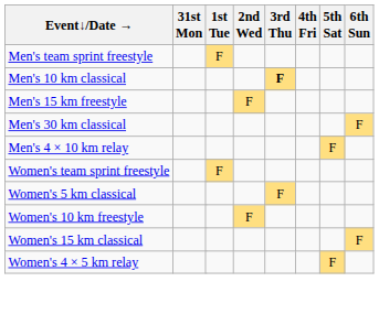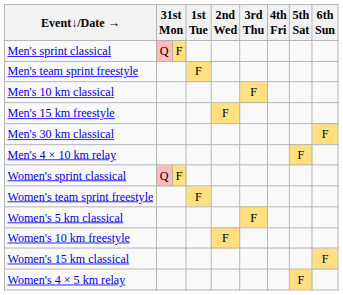 <table class="wikitable" style="margin:0.5em auto; font-size:90%; line-height:1.25em; text-align:center;">
 <tr>
 <th>Event↓/Date →</th>
 <th colspan=2>31st<br>Mon</th>
 <th>1st<br>Tue</th>
 <th>2nd<br>Wed</th>
 <th>3rd<br>Thu</th>
 <th>4th<br>Fri</th>
 <th>5th<br>Sat</th>
 <th>6th<br>Sun</th>
+</tr>
+<tr>
+<td align="left"><a href='#'>Men's sprint classical</a></td>
+<td bgcolor="#FFBBBB">Q</td>
+<td bgcolor="#FFDF80">F</td>
+<td></td>
+<td></td>
+<td></td>
+<td></td>
+<td></td>
+<td></td>
 </tr>
 <tr>
 <td align="left"><a href='#'>Men's team sprint freestyle</a></td>
 <td colspan=2></td>
 <td bgcolor="#FFDF80">F</td>
 <td></td>
 <td></td>
 <td></td>
 <td></td>
 <td></td>
 </tr>
 <tr>
 <td align="left"><a href='#'>Men's 10 km classical</a></td>
 <td colspan=2></td>
 <td></td>
 <td></td>
-<td bgcolor="#FFDF80"><strong>F</strong></td>
+<td bgcolor="#FFDF80">F</td>
 <td></td>
 <td></td>
 <td></td>
 </tr>
 <tr>
 <td align="left"><a href='#'>Men's 15 km freestyle</a></td>
 <td colspan=2></td>
 <td></td>
 <td bgcolor="#FFDF80">F</td>
 <td></td>
 <td></td>
 <td></td>
 <td></td>
 </tr>
 <tr>
 <td align="left"><a href='#'>Men's 30 km classical</a></td>
 <td colspan=2></td>
 <td></td>
 <td></td>
 <td></td>
 <td></td>
 <td></td>
 <td bgcolor="#FFDF80">F</td>
 </tr>
 <tr>
 <td align="left"><a href='#'>Men's 4 × 10 km relay</a></td>
 <td colspan=2></td>
 <td></td>
 <td></td>
 <td></td>
 <td></td>
 <td bgcolor="#FFDF80">F</td>
+<td></td>
+</tr>
+<tr>
+<td align="left"><a href='#'>Women's sprint classical</a></td>
+<td bgcolor="#FFBBBB">Q</td>
+<td bgcolor="#FFDF80">F</td>
+<td></td>
+<td></td>
+<td></td>
+<td></td>
+<td></td>
 <td></td>
 </tr>
 <tr>
 <td align="left"><a href='#'>Women's team sprint freestyle</a></td>
 <td colspan=2></td>
 <td bgcolor="#FFDF80">F</td>
 <td></td>
 <td></td>
 <td></td>
 <td></td>
 <td></td>
 </tr>
 <tr>
 <td align="left"><a href='#'>Women's 5 km classical</a></td>
 <td colspan=2></td>
 <td></td>
 <td></td>
 <td bgcolor="#FFDF80">F</td>
 <td></td>
 <td></td>
 <td></td>
 </tr>
 <tr>
 <td align="left"><a href='#'>Women's 10 km freestyle</a></td>
 <td colspan=2></td>
 <td></td>
 <td bgcolor="#FFDF80">F</td>
 <td></td>
 <td></td>
 <td></td>
 <td></td>
 </tr>
 <tr>
 <td align="left"><a href='#'>Women's 15 km classical</a></td>
 <td colspan=2></td>
 <td></td>
 <td></td>
 <td></td>
 <td></td>
 <td></td>
 <td bgcolor="#FFDF80">F</td>
 </tr>
 <tr>
 <td align="left"><a href='#'>Women's 4 × 5 km relay</a></td>
 <td colspan=2></td>
 <td></td>
 <td></td>
 <td></td>
 <td></td>
 <td bgcolor="#FFDF80">F</td>
 <td></td>
 </tr>
 </table>
